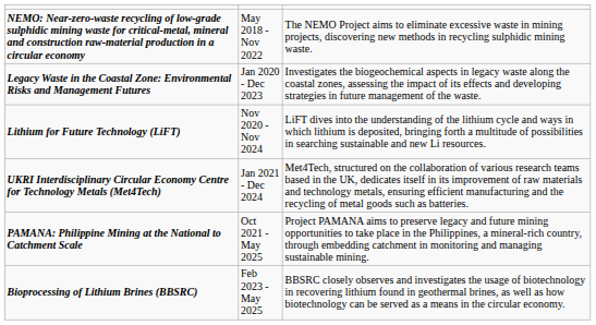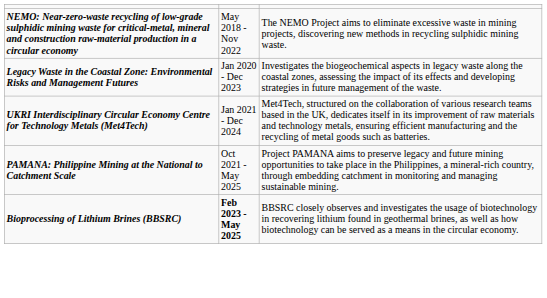 <table class="wikitable">
 <tr>
 <td></td>
 <td></td>
 <td></td>
 </tr>
 <tr>
 <td><strong><em>NEMO: Near-zero-waste recycling of low-grade sulphidic mining waste for critical-metal, mineral and construction raw-material production in a circular economy</em></strong></td>
 <td>May 2018 - Nov 2022</td>
 <td>The NEMO Project aims to eliminate excessive waste in mining projects, discovering new methods in recycling sulphidic mining waste.</td>
 </tr>
 <tr>
 <td><strong><em>Legacy Waste in the Coastal Zone: Environmental Risks and Management Futures</em></strong></td>
 <td>Jan 2020 - Dec 2023</td>
 <td>Investigates the biogeochemical aspects in legacy waste along the coastal zones, assessing the impact of its effects and developing strategies in future management of the waste.</td>
 </tr>
 <tr>
-<td><strong><em>Lithium for Future Technology (LiFT)</em></strong></td>
-<td>Nov 2020 - Nov 2024</td>
-<td>LiFT dives into the understanding of the lithium cycle and ways in which lithium is deposited, bringing forth a multitude of possibilities in searching sustainable and new Li resources.</td>
-</tr>
-<tr>
 <td><strong><em>UKRI Interdisciplinary Circular Economy Centre for Technology Metals (Met4Tech)</em></strong></td>
 <td>Jan 2021 - Dec 2024</td>
 <td>Met4Tech, structured on the collaboration of various research teams based in the UK, dedicates itself in its improvement of raw materials and technology metals, ensuring efficient manufacturing and the recycling of metal goods such as batteries.</td>
 </tr>
 <tr>
 <td><strong><em>PAMANA: Philippine Mining at the National to Catchment Scale</em></strong></td>
 <td>Oct 2021 - May 2025</td>
 <td>Project PAMANA aims to preserve legacy and future mining opportunities to take place in the Philippines, a mineral-rich country, through embedding catchment in monitoring and managing sustainable mining.</td>
 </tr>
 <tr>
 <td><strong><em>Bioprocessing of Lithium Brines (BBSRC)</em></strong></td>
-<td>Feb 2023 - May 2025</td>
+<td><strong>Feb 2023 - May 2025</strong></td>
 <td>BBSRC closely observes and investigates the usage of biotechnology in recovering lithium found in geothermal brines, as well as how biotechnology can be served as a means in the circular economy.</td>
 </tr>
 </table>
